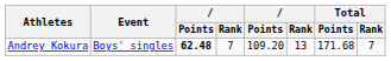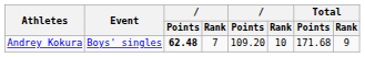 <table class="wikitable" style="font-size:90%">
 <tr>
 <th rowspan="2">Athletes</th>
 <th rowspan="2">Event</th>
 <th colspan="2">/</th>
 <th colspan="2">/</th>
 <th colspan="2">Total</th>
 </tr>
 <tr style="font-size:95%">
 <th>Points</th>
 <th>Rank</th>
 <th>Points</th>
 <th>Rank</th>
 <th>Points</th>
 <th>Rank</th>
 </tr>
 <tr align=center>
 <td align=left><a href='#'>Andrey Kokura</a></td>
 <td align=left><a href='#'>Boys' singles</a></td>
 <td><strong>62.48</strong></td>
 <td>7</td>
 <td>109.20</td>
-<td>13</td>
+<td>10</td>
 <td>171.68</td>
-<td>7</td>
+<td>9</td>
 </tr>
 </table>
